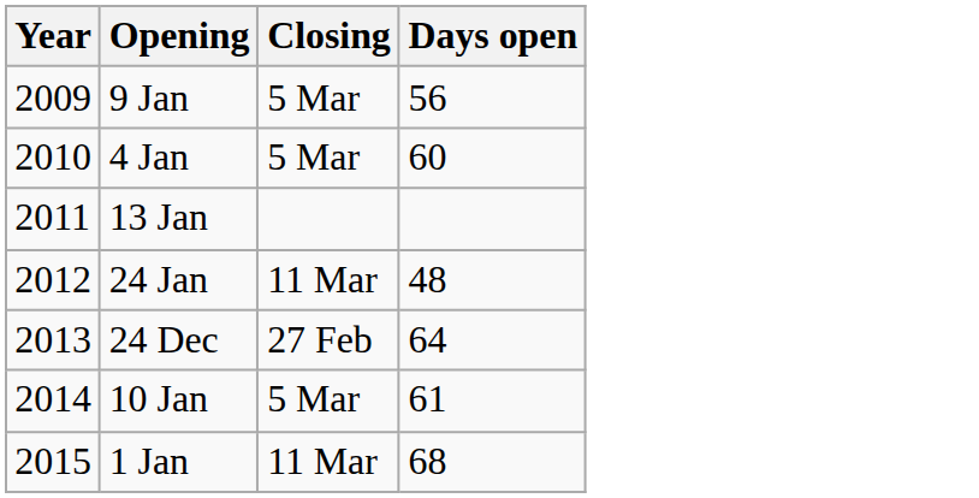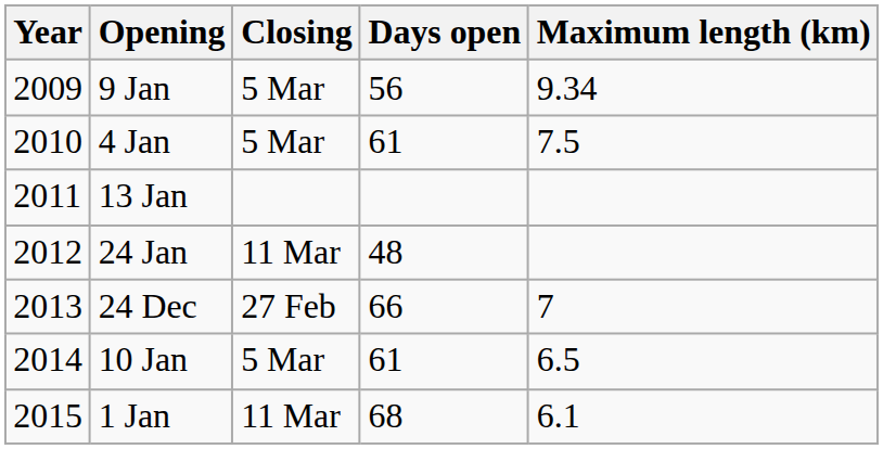 <table class="wikitable">
 <tr>
 <th>Year</th>
 <th>Opening</th>
 <th>Closing</th>
 <th>Days open</th>
+<th>Maximum length (km)</th>
 </tr>
 <tr>
 <td>2009</td>
 <td>9 Jan</td>
 <td>5 Mar</td>
 <td>56</td>
+<td>9.34</td>
 </tr>
 <tr>
 <td>2010</td>
 <td>4 Jan</td>
 <td>5 Mar</td>
-<td>60</td>
+<td>61</td>
+<td>7.5</td>
 </tr>
 <tr>
 <td>2011</td>
 <td>13 Jan</td>
+<td></td>
 <td></td>
 <td></td>
 </tr>
 <tr>
 <td>2012</td>
 <td>24 Jan</td>
 <td>11 Mar</td>
 <td>48</td>
+<td></td>
 </tr>
 <tr>
 <td>2013</td>
 <td>24 Dec</td>
 <td>27 Feb</td>
-<td>64</td>
+<td>66</td>
+<td>7</td>
 </tr>
 <tr>
 <td>2014</td>
 <td>10 Jan</td>
 <td>5 Mar</td>
 <td>61</td>
+<td>6.5</td>
 </tr>
 <tr>
 <td>2015</td>
 <td>1 Jan</td>
 <td>11 Mar</td>
 <td>68</td>
+<td>6.1</td>
 </tr>
 </table>
